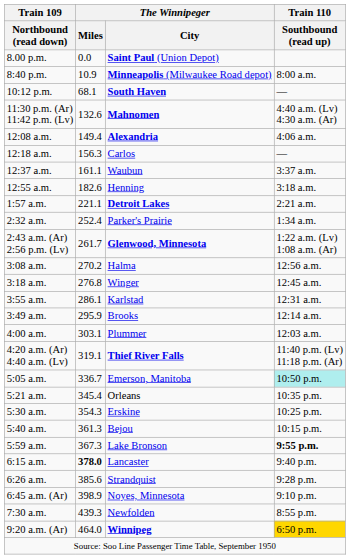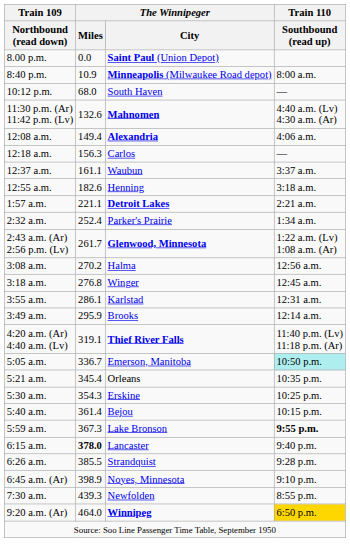 <table class="wikitable">
 <tr>
 <th>Train 109</th>
 <th colspan=2><em>The Winnipeger</em></th>
 <th>Train 110</th>
 </tr>
 <tr>
 <th>Northbound<br>(read down)</th>
 <th>Miles</th>
 <th>City</th>
 <th>Southbound<br>(read up)</th>
 </tr>
 <tr>
 <td>8.00 p.m.</td>
 <td>0.0</td>
 <td><a href='#'><strong>Saint Paul</strong> (Union Depot)</a></td>
 <td></td>
 </tr>
 <tr>
 <td>8:40 p.m.</td>
 <td>10.9</td>
 <td><a href='#'><strong>Minneapolis</strong> (Milwaukee Road depot)</a></td>
 <td>8:00 a.m.</td>
 </tr>
 <tr>
 <td>10:12 p.m.</td>
-<td>68.1</td>
-<td><strong><a href='#'>South Haven</a></strong></td>
+<td>68.0</td>
+<td><a href='#'>South Haven</a></td>
 <td>—</td>
 </tr>
 <tr>
 <td>11:30 p.m. (Ar)<br>11:42 p.m. (Lv)</td>
 <td>132.6</td>
 <td><strong><a href='#'>Mahnomen</a></strong></td>
 <td>4:40 a.m. (Lv)<br>4:30 a.m. (Ar)</td>
 </tr>
 <tr>
 <td>12:08 a.m.</td>
 <td>149.4</td>
 <td><strong><a href='#'>Alexandria</a></strong></td>
 <td>4:06 a.m.</td>
 </tr>
 <tr>
 <td>12:18 a.m.</td>
 <td>156.3</td>
 <td><a href='#'>Carlos</a></td>
 <td>—</td>
 </tr>
 <tr>
 <td>12:37 a.m.</td>
 <td>161.1</td>
 <td><a href='#'>Waubun</a></td>
 <td>3:37 a.m.</td>
 </tr>
 <tr>
 <td>12:55 a.m.</td>
 <td>182.6</td>
 <td><a href='#'>Henning</a></td>
 <td>3:18 a.m.</td>
 </tr>
 <tr>
 <td>1:57 a.m.</td>
 <td>221.1</td>
 <td><strong><a href='#'>Detroit Lakes</a></strong></td>
 <td>2:21 a.m.</td>
 </tr>
 <tr>
 <td>2:32 a.m.</td>
 <td>252.4</td>
 <td><a href='#'>Parker's Prairie</a></td>
 <td>1:34 a.m.</td>
 </tr>
 <tr>
 <td>2:43 a.m. (Ar)<br>2:56 p.m. (Lv)</td>
 <td>261.7</td>
 <td><strong><a href='#'>Glenwood, Minnesota</a></strong></td>
 <td>1:22 a.m. (Lv)<br>1:08 a.m. (Ar)</td>
 </tr>
 <tr>
 <td>3:08 a.m.</td>
 <td>270.2</td>
 <td><a href='#'>Halma</a></td>
 <td>12:56 a.m.</td>
 </tr>
 <tr>
 <td>3:18 a.m.</td>
 <td>276.8</td>
 <td><a href='#'>Winger</a></td>
 <td>12:45 a.m.</td>
 </tr>
 <tr>
 <td>3:55 a.m.</td>
 <td>286.1</td>
 <td><a href='#'>Karlstad</a></td>
 <td>12:31 a.m.</td>
 </tr>
 <tr>
 <td>3:49 a.m.</td>
 <td>295.9</td>
 <td><a href='#'>Brooks</a></td>
 <td>12:14 a.m.</td>
 </tr>
 <tr>
-<td>4:00 a.m.</td>
-<td>303.1</td>
-<td><a href='#'>Plummer</a></td>
-<td>12:03 a.m.</td>
-</tr>
-<tr>
 <td>4:20 a.m. (Ar)<br>4:40 a.m. (Lv)</td>
 <td>319.1</td>
 <td><strong><a href='#'>Thief River Falls</a></strong></td>
 <td>11:40 p.m. (Lv)<br>11:18 p.m. (Ar)</td>
 </tr>
 <tr>
 <td>5:05 a.m.</td>
 <td>336.7</td>
 <td><a href='#'>Emerson, Manitoba</a></td>
 <td style="background: paleturquoise;">10:50 p.m.</td>
 </tr>
 <tr>
 <td>5:21 a.m.</td>
 <td>345.4</td>
 <td>Orleans</td>
 <td>10:35 p.m.</td>
 </tr>
 <tr>
 <td>5:30 a.m.</td>
 <td>354.3</td>
 <td><a href='#'>Erskine</a></td>
 <td>10:25 p.m.</td>
 </tr>
 <tr>
 <td>5:40 a.m.</td>
-<td>361.3</td>
+<td>361.4</td>
 <td><a href='#'>Bejou</a></td>
 <td>10:15 p.m.</td>
 </tr>
 <tr>
 <td>5:59 a.m.</td>
 <td>367.3</td>
 <td><a href='#'>Lake Bronson</a></td>
 <td><strong>9:55 p.m.</strong></td>
 </tr>
 <tr>
 <td>6:15 a.m.</td>
 <td><strong>378.0</strong></td>
 <td><a href='#'>Lancaster</a></td>
 <td>9:40 p.m.</td>
 </tr>
 <tr>
 <td>6:26 a.m.</td>
-<td>385.6</td>
+<td>385.5</td>
 <td><a href='#'>Strandquist</a></td>
 <td>9:28 p.m.</td>
 </tr>
 <tr>
 <td>6:45 a.m. (Ar)</td>
 <td>398.9</td>
 <td><a href='#'>Noyes, Minnesota</a></td>
 <td>9:10 p.m.</td>
 </tr>
 <tr>
 <td>7:30 a.m.</td>
 <td>439.3</td>
 <td><a href='#'>Newfolden</a></td>
 <td>8:55 p.m.</td>
 </tr>
 <tr>
 <td>9:20 a.m. (Ar)</td>
 <td>464.0</td>
 <td><strong><a href='#'>Winnipeg</a></strong></td>
 <td style="background: gold;">6:50 p.m.</td>
 </tr>
 <tr>
 <td colspan="4" style="text-align:center;"><small>Source: Soo Line Passenger Time Table, September 1950</small></td>
 </tr>
 </table>
